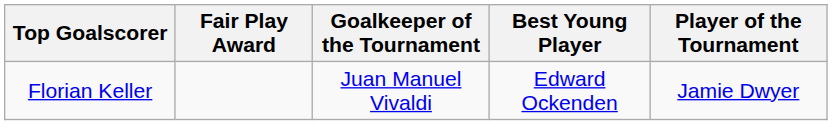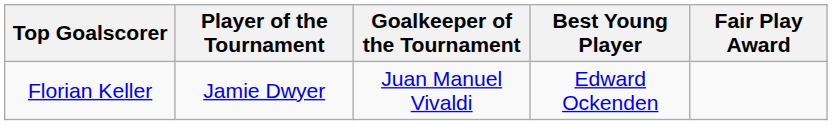 <table class=wikitable style="text-align:center; margin:auto">
 <tr>
 <th style="width: 220px;">Top Goalscorer</th>
-<th style="width: 220px;">Fair Play Award</th>
+<th style="width: 220px;">Player of the Tournament</th>
 <th style="width: 220px;">Goalkeeper of the Tournament</th>
 <th style="width: 220px;">Best Young Player</th>
-<th style="width: 220px;">Player of the Tournament</th>
+<th style="width: 220px;">Fair Play Award</th>
 </tr>
 <tr>
 <td> <a href='#'>Florian Keller</a></td>
-<td></td>
+<td> <a href='#'>Jamie Dwyer</a></td>
 <td> <a href='#'>Juan Manuel Vivaldi</a></td>
 <td> <a href='#'>Edward Ockenden</a></td>
-<td> <a href='#'>Jamie Dwyer</a></td>
+<td></td>
 </tr>
 </table>
